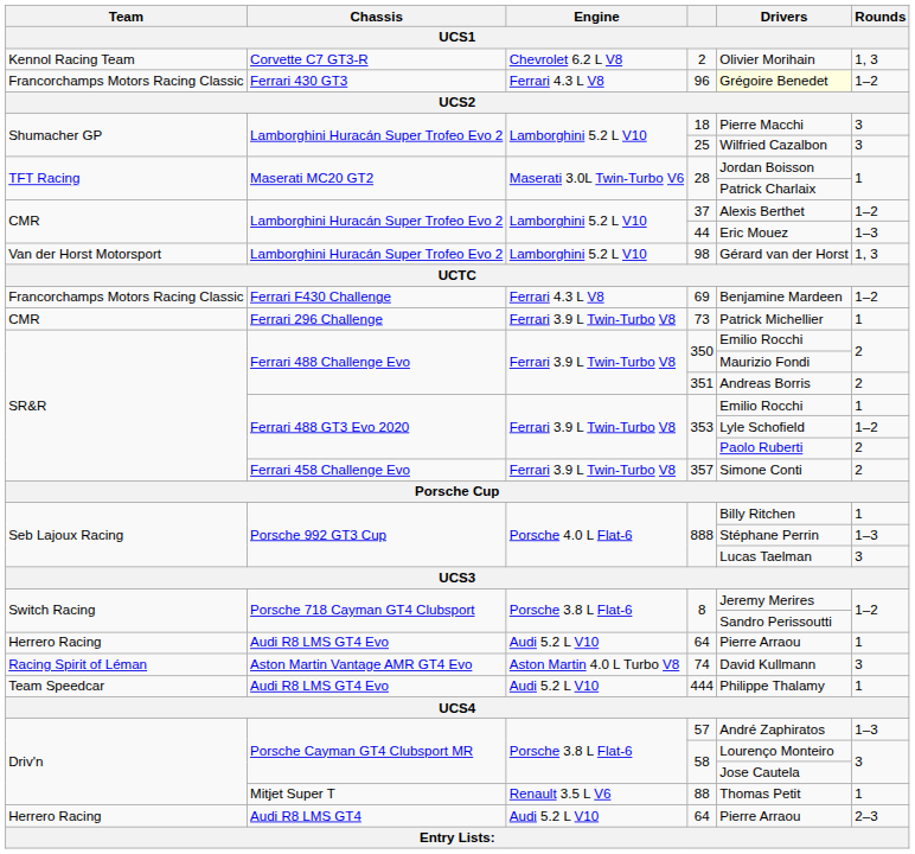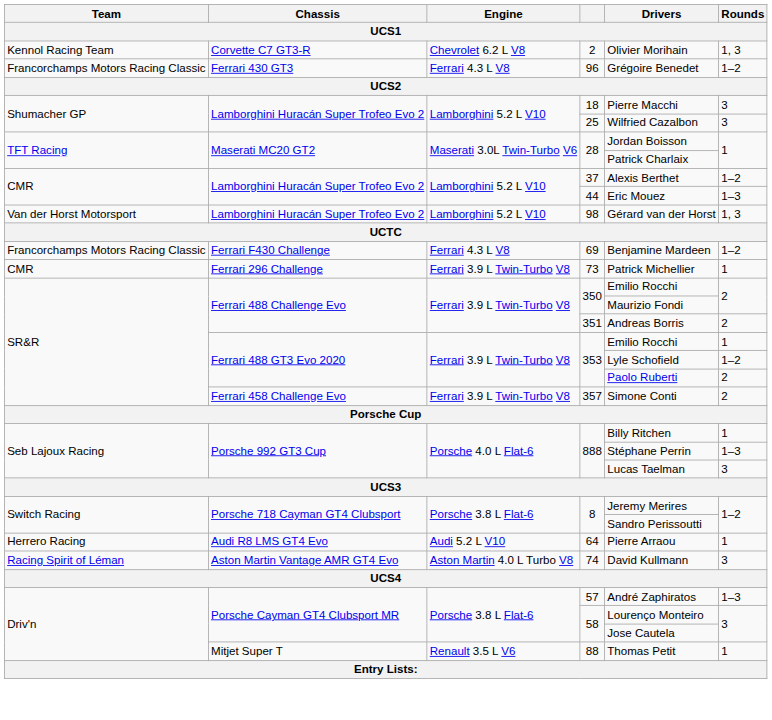 <table class="wikitable" style="font-size: 85%;">
 <tr>
 <th>Team</th>
 <th>Chassis</th>
 <th>Engine</th>
 <th></th>
 <th>Drivers</th>
 <th>Rounds</th>
 </tr>
 <tr>
 <th colspan=6>UCS1</th>
 </tr>
 <tr>
 <td> Kennol Racing Team</td>
 <td><a href='#'>Corvette C7 GT3-R</a></td>
 <td><a href='#'>Chevrolet</a> 6.2 L <a href='#'>V8</a></td>
 <td align=center>2</td>
 <td> Olivier Morihain</td>
 <td>1, 3</td>
 </tr>
 <tr>
 <td> Francorchamps Motors Racing Classic</td>
 <td><a href='#'>Ferrari 430 GT3</a></td>
 <td><a href='#'>Ferrari</a> 4.3 L <a href='#'>V8</a></td>
 <td align=center>96</td>
-<td style="background: lightyellow;"> Grégoire Benedet</td>
+<td> Grégoire Benedet</td>
 <td>1–2</td>
 </tr>
 <tr>
 <th colspan=6>UCS2</th>
 </tr>
 <tr>
 <td rowspan=2> Shumacher GP</td>
 <td rowspan=2><a href='#'>Lamborghini Huracán Super Trofeo Evo 2</a></td>
 <td rowspan=2><a href='#'>Lamborghini</a> 5.2 L <a href='#'>V10</a></td>
 <td align=center>18</td>
 <td> Pierre Macchi</td>
 <td>3</td>
 </tr>
 <tr>
 <td align=center>25</td>
 <td> Wilfried Cazalbon</td>
 <td>3</td>
 </tr>
 <tr>
 <td rowspan=2> <a href='#'>TFT Racing</a></td>
 <td rowspan=2><a href='#'>Maserati MC20 GT2</a></td>
 <td rowspan=2><a href='#'>Maserati</a> 3.0L <a href='#'>Twin-Turbo</a> <a href='#'>V6</a></td>
 <td rowspan=2 align=center>28</td>
 <td> Jordan Boisson</td>
 <td rowspan=2>1</td>
 </tr>
 <tr>
 <td> Patrick Charlaix</td>
 </tr>
 <tr>
 <td rowspan=2> CMR</td>
 <td rowspan=2><a href='#'>Lamborghini Huracán Super Trofeo Evo 2</a></td>
 <td rowspan=2><a href='#'>Lamborghini</a> 5.2 L <a href='#'>V10</a></td>
 <td align=center>37</td>
 <td> Alexis Berthet</td>
 <td>1–2</td>
 </tr>
 <tr>
 <td align=center>44</td>
 <td> Eric Mouez</td>
 <td rowspan=1>1–3</td>
 </tr>
 <tr>
 <td> Van der Horst Motorsport</td>
 <td><a href='#'>Lamborghini Huracán Super Trofeo Evo 2</a></td>
 <td><a href='#'>Lamborghini</a> 5.2 L <a href='#'>V10</a></td>
 <td align=center>98</td>
 <td> Gérard van der Horst</td>
 <td>1, 3</td>
 </tr>
 <tr>
 <th colspan=6>UCTC</th>
 </tr>
 <tr>
 <td> Francorchamps Motors Racing Classic</td>
 <td><a href='#'>Ferrari F430 Challenge</a></td>
 <td><a href='#'>Ferrari</a> 4.3 L <a href='#'>V8</a></td>
 <td align=center>69</td>
 <td> Benjamine Mardeen</td>
 <td>1–2</td>
 </tr>
 <tr>
 <td> CMR</td>
 <td><a href='#'>Ferrari 296 Challenge</a></td>
 <td><a href='#'>Ferrari</a> 3.9 L <a href='#'>Twin-Turbo</a> <a href='#'>V8</a></td>
 <td align=center>73</td>
 <td> Patrick Michellier</td>
 <td>1</td>
 </tr>
 <tr>
 <td rowspan=7> SR&R</td>
 <td rowspan=3><a href='#'>Ferrari 488 Challenge Evo</a></td>
 <td rowspan=3><a href='#'>Ferrari</a> 3.9 L <a href='#'>Twin-Turbo</a> <a href='#'>V8</a></td>
 <td rowspan=2 align=center>350</td>
 <td> Emilio Rocchi</td>
 <td rowspan=2>2</td>
 </tr>
 <tr>
 <td> Maurizio Fondi</td>
 </tr>
 <tr>
 <td align=center>351</td>
 <td> Andreas Borris</td>
 <td rowspan=1>2</td>
 </tr>
 <tr>
 <td rowspan=3><a href='#'>Ferrari 488 GT3 Evo 2020</a></td>
 <td rowspan=3><a href='#'>Ferrari</a> 3.9 L <a href='#'>Twin-Turbo</a> <a href='#'>V8</a></td>
 <td rowspan=3 align=center>353</td>
 <td> Emilio Rocchi</td>
 <td rowspan=1>1</td>
 </tr>
 <tr>
 <td> Lyle Schofield</td>
 <td rowspan=1>1–2</td>
 </tr>
 <tr>
 <td> <a href='#'>Paolo Ruberti</a></td>
 <td rowspan=1>2</td>
 </tr>
 <tr>
 <td rowspan=1><a href='#'>Ferrari 458 Challenge Evo</a></td>
 <td rowspan=1><a href='#'>Ferrari</a> 3.9 L <a href='#'>Twin-Turbo</a> <a href='#'>V8</a></td>
 <td rowspan=1 align=center>357</td>
 <td> Simone Conti</td>
 <td rowspan=1>2</td>
 </tr>
 <tr>
 <th colspan=6>Porsche Cup</th>
 </tr>
 <tr>
 <td rowspan=3> Seb Lajoux Racing</td>
 <td rowspan=3><a href='#'>Porsche 992 GT3 Cup</a></td>
 <td rowspan=3><a href='#'>Porsche</a> 4.0 L <a href='#'>Flat-6</a></td>
 <td rowspan=3 align=center>888</td>
 <td> Billy Ritchen</td>
 <td rowspan=1>1</td>
 </tr>
 <tr>
 <td> Stéphane Perrin</td>
 <td rowspan=1>1–3</td>
 </tr>
 <tr>
 <td> Lucas Taelman</td>
 <td rowspan=1>3</td>
 </tr>
 <tr>
 <th colspan=6>UCS3</th>
 </tr>
 <tr>
 <td rowspan=2> Switch Racing</td>
 <td rowspan=2><a href='#'>Porsche 718 Cayman GT4 Clubsport</a></td>
 <td rowspan=2><a href='#'>Porsche</a> 3.8 L <a href='#'>Flat-6</a></td>
 <td rowspan=2 align=center>8</td>
 <td> Jeremy Merires</td>
 <td rowspan=2>1–2</td>
 </tr>
 <tr>
 <td> Sandro Perissoutti</td>
 </tr>
 <tr>
 <td> Herrero Racing</td>
 <td><a href='#'>Audi R8 LMS GT4 Evo</a></td>
 <td><a href='#'>Audi</a> 5.2 L <a href='#'>V10</a></td>
 <td align=center>64</td>
 <td> Pierre Arraou</td>
 <td>1</td>
 </tr>
 <tr>
 <td> <a href='#'>Racing Spirit of Léman</a></td>
 <td><a href='#'>Aston Martin Vantage AMR GT4 Evo</a></td>
 <td><a href='#'>Aston Martin</a> 4.0 L Turbo <a href='#'>V8</a></td>
 <td align=center>74</td>
 <td> David Kullmann</td>
 <td rowspan=1>3</td>
 </tr>
 <tr>
-<td> Team Speedcar</td>
-<td><a href='#'>Audi R8 LMS GT4 Evo</a></td>
-<td><a href='#'>Audi</a> 5.2 L <a href='#'>V10</a></td>
-<td align=center>444</td>
-<td> Philippe Thalamy</td>
-<td>1</td>
-</tr>
-<tr>
 <th colspan=6>UCS4</th>
 </tr>
 <tr>
 <td rowspan=4> Driv'n</td>
 <td rowspan=3><a href='#'>Porsche Cayman GT4 Clubsport MR</a></td>
 <td rowspan=3><a href='#'>Porsche</a> 3.8 L <a href='#'>Flat-6</a></td>
 <td align=center>57</td>
 <td> André Zaphiratos</td>
 <td>1–3</td>
 </tr>
 <tr>
 <td rowspan=2 align=center>58</td>
 <td> Lourenço Monteiro</td>
 <td rowspan=2>3</td>
 </tr>
 <tr>
 <td> Jose Cautela</td>
 </tr>
 <tr>
 <td>Mitjet Super T</td>
 <td><a href='#'>Renault</a> 3.5 L <a href='#'>V6</a></td>
 <td align=center>88</td>
 <td> Thomas Petit</td>
 <td>1</td>
 </tr>
 <tr>
-<td rowspan=1> Herrero Racing</td>
-<td><a href='#'>Audi R8 LMS GT4</a></td>
-<td><a href='#'>Audi</a> 5.2 L <a href='#'>V10</a></td>
-<td align=center>64</td>
-<td> Pierre Arraou</td>
-<td>2–3</td>
-</tr>
-<tr>
 <th colspan=6>Entry Lists: </th>
 </tr>
 </table>
